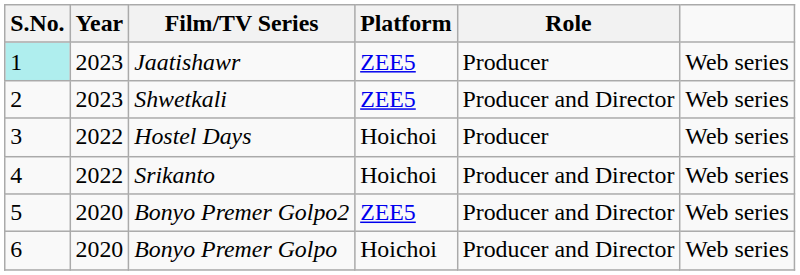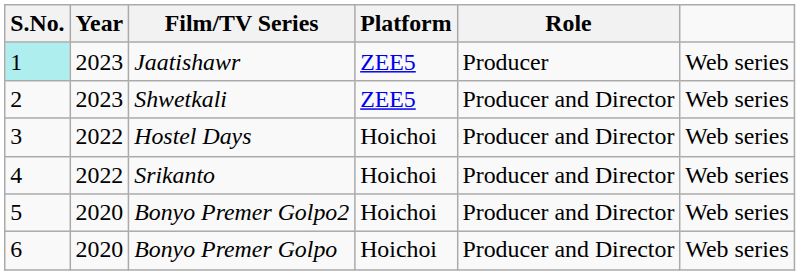 <table class="wikitable">
 <tr>
 <th>S.No.</th>
 <th>Year</th>
 <th>Film/TV Series</th>
 <th>Platform</th>
 <th>Role</th>
 </tr>
 <tr>
 <td style="background: paleturquoise;">1</td>
 <td>2023</td>
 <td><em>Jaatishawr</em></td>
 <td><a href='#'>ZEE5</a></td>
 <td>Producer</td>
 <td>Web series</td>
 </tr>
 <tr>
 <td>2</td>
 <td>2023</td>
 <td><em>Shwetkali</em></td>
 <td><a href='#'>ZEE5</a></td>
 <td>Producer and Director</td>
 <td>Web series</td>
 </tr>
 <tr>
 <td>3</td>
 <td>2022</td>
 <td><em>Hostel Days</em></td>
 <td>Hoichoi</td>
-<td>Producer</td>
+<td>Producer and Director</td>
 <td>Web series</td>
 </tr>
 <tr>
 <td>4</td>
 <td>2022</td>
 <td><em>Srikanto</em></td>
 <td>Hoichoi</td>
 <td>Producer and Director</td>
 <td>Web series</td>
 </tr>
 <tr>
 <td>5</td>
 <td>2020</td>
 <td><em>Bonyo Premer Golpo2</em></td>
-<td><a href='#'>ZEE5</a></td>
+<td>Hoichoi</td>
 <td>Producer and Director</td>
 <td>Web series</td>
 </tr>
 <tr>
 <td>6</td>
 <td>2020</td>
 <td><em>Bonyo Premer Golpo</em></td>
 <td>Hoichoi</td>
 <td>Producer and Director</td>
 <td>Web series</td>
 </tr>
 </table>
